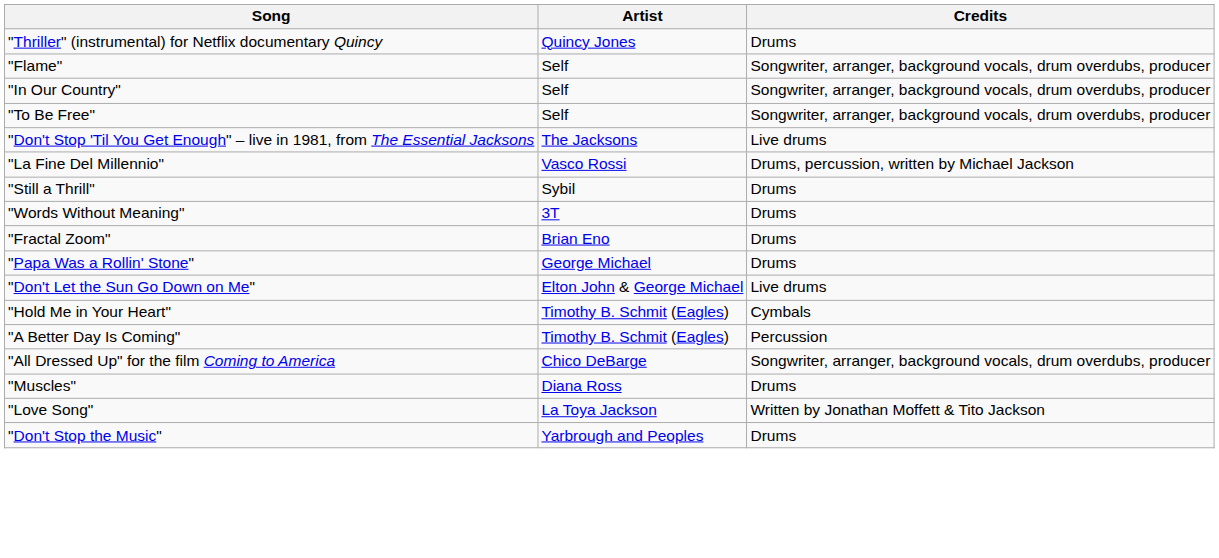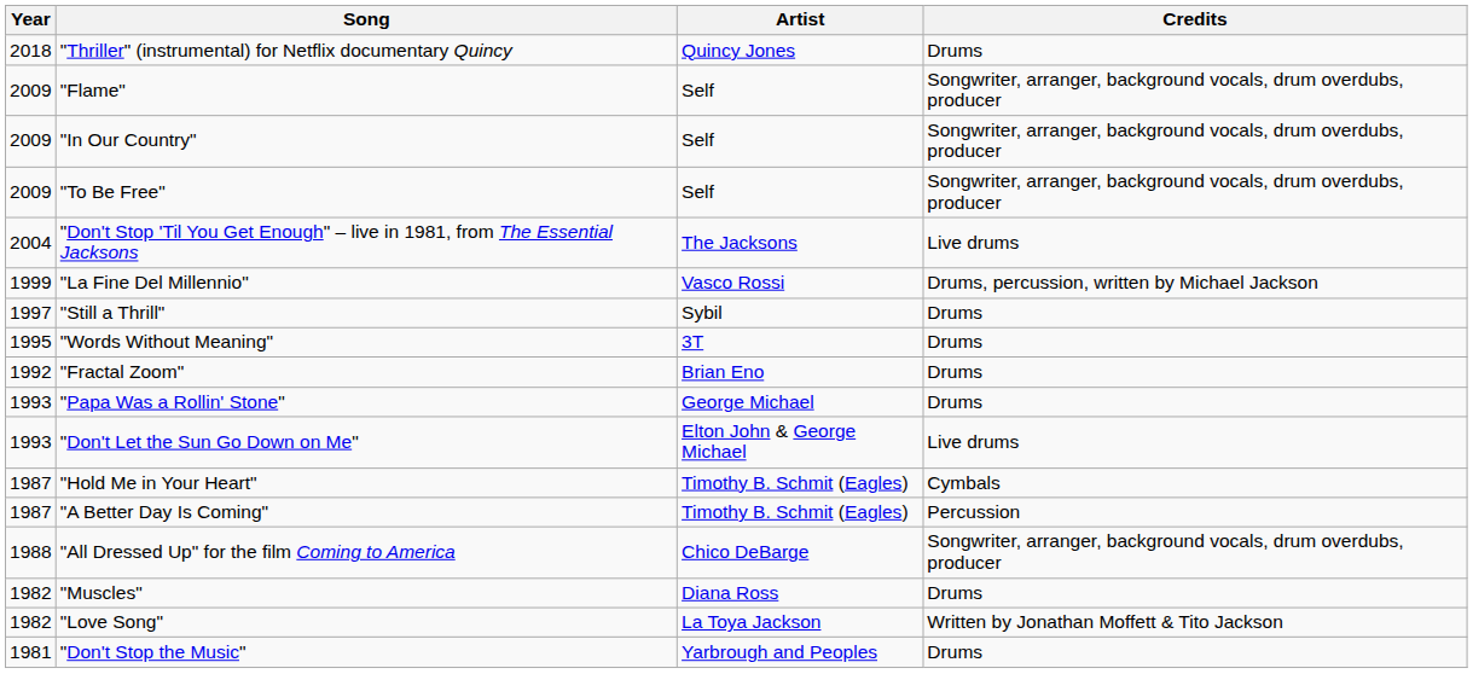 <table class="wikitable">
 <tr>
+<th>Year</th>
 <th>Song</th>
 <th>Artist</th>
 <th>Credits</th>
 </tr>
 <tr>
+<td>2018</td>
 <td>"<a href='#'>Thriller</a>" (instrumental) for Netflix documentary <em>Quincy</em></td>
 <td><a href='#'>Quincy Jones</a></td>
 <td>Drums</td>
 </tr>
 <tr>
+<td>2009</td>
 <td>"Flame"</td>
 <td>Self</td>
 <td>Songwriter, arranger, background vocals, drum overdubs, producer</td>
 </tr>
 <tr>
+<td>2009</td>
 <td>"In Our Country"</td>
 <td>Self</td>
 <td>Songwriter, arranger, background vocals, drum overdubs, producer</td>
 </tr>
 <tr>
+<td>2009</td>
 <td>"To Be Free"</td>
 <td>Self</td>
 <td>Songwriter, arranger, background vocals, drum overdubs, producer</td>
 </tr>
 <tr>
+<td>2004</td>
 <td>"<a href='#'>Don't Stop 'Til You Get Enough</a>" – live in 1981, from <em><a href='#'>The Essential Jacksons</a></em></td>
 <td><a href='#'>The Jacksons</a></td>
 <td>Live drums</td>
 </tr>
 <tr>
+<td>1999</td>
 <td>"La Fine Del Millennio"</td>
 <td><a href='#'>Vasco Rossi</a></td>
 <td>Drums, percussion, written by Michael Jackson</td>
 </tr>
 <tr>
+<td>1997</td>
 <td>"Still a Thrill"</td>
 <td>Sybil</td>
 <td>Drums</td>
 </tr>
 <tr>
+<td>1995</td>
 <td>"Words Without Meaning"</td>
 <td><a href='#'>3T</a></td>
 <td>Drums</td>
 </tr>
 <tr>
+<td>1992</td>
 <td>"Fractal Zoom"</td>
 <td><a href='#'>Brian Eno</a></td>
 <td>Drums</td>
 </tr>
 <tr>
+<td>1993</td>
 <td>"<a href='#'>Papa Was a Rollin' Stone</a>"</td>
 <td><a href='#'>George Michael</a></td>
 <td>Drums</td>
 </tr>
 <tr>
+<td>1993</td>
 <td>"<a href='#'>Don't Let the Sun Go Down on Me</a>"</td>
 <td><a href='#'>Elton John</a> & <a href='#'>George Michael</a></td>
 <td>Live drums</td>
 </tr>
 <tr>
+<td>1987</td>
 <td>"Hold Me in Your Heart"</td>
 <td><a href='#'>Timothy B. Schmit</a> (<a href='#'>Eagles</a>)</td>
 <td>Cymbals</td>
 </tr>
 <tr>
+<td>1987</td>
 <td>"A Better Day Is Coming"</td>
 <td><a href='#'>Timothy B. Schmit</a> (<a href='#'>Eagles</a>)</td>
 <td>Percussion</td>
 </tr>
 <tr>
+<td>1988</td>
 <td>"All Dressed Up" for the film <em><a href='#'>Coming to America</a></em></td>
 <td><a href='#'>Chico DeBarge</a></td>
 <td>Songwriter, arranger, background vocals, drum overdubs, producer</td>
 </tr>
 <tr>
+<td>1982</td>
 <td>"Muscles"</td>
 <td><a href='#'>Diana Ross</a></td>
 <td>Drums</td>
 </tr>
 <tr>
+<td>1982</td>
 <td>"Love Song"</td>
 <td><a href='#'>La Toya Jackson</a></td>
 <td>Written by Jonathan Moffett & Tito Jackson</td>
 </tr>
 <tr>
+<td>1981</td>
 <td>"<a href='#'>Don't Stop the Music</a>"</td>
 <td><a href='#'>Yarbrough and Peoples</a></td>
 <td>Drums</td>
 </tr>
 </table>
